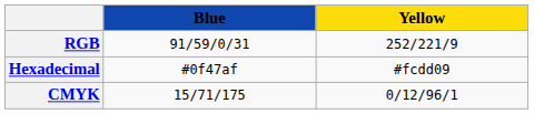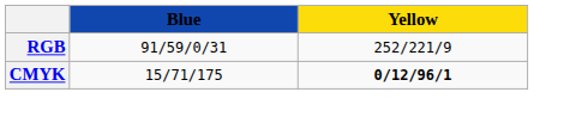 <table class="wikitable" style="text-align:center;">
 <tr>
 <th></th>
 <th style="background:#0f47af; width:200px"><span>Blue</span></th>
 <th style="background:#fcdd09; width:200px"><span>Yellow</span></th>
 </tr>
 <tr>
 <td style="background:#F2F2F2; text-align:right"><strong><a href='#'>RGB</a></strong></td>
 <td><code>91/59/0/31</code></td>
 <td><code>252/221/9</code></td>
 </tr>
 <tr>
-<td style="background:#F2F2F2; text-align:right"><strong><a href='#'>Hexadecimal</a></strong></td>
-<td><code>#0f47af</code></td>
-<td><code>#fcdd09</code></td>
-</tr>
-<tr>
 <td style="background:#F2F2F2; text-align:right"><strong><a href='#'>CMYK</a></strong></td>
 <td><code>15/71/175</code></td>
-<td><code>0/12/96/1</code></td>
+<td><strong><code>0/12/96/1</code></strong></td>
 </tr>
 </table>
